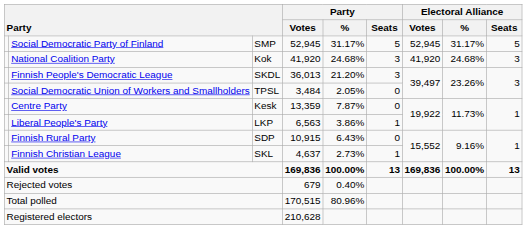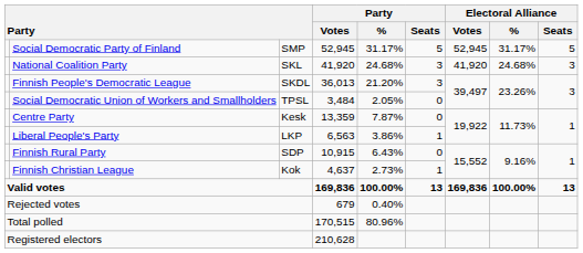 <table class="wikitable" border="1" style="text-align:right;">
 <tr>
 <th style="text-align:left;" valign=bottom rowspan=2 colspan=3>Party</th>
 <th colspan=3>Party</th>
 <th colspan=3>Electoral Alliance</th>
 </tr>
 <tr>
 <th align=center valign=bottom width="50">Votes</th>
 <th align=center valign=bottom width="50">%</th>
 <th align=center valign=bottom width="50">Seats</th>
 <th align=center valign=bottom width="50">Votes</th>
 <th align=center valign=bottom width="50">%</th>
 <th align=center valign=bottom width="50">Seats</th>
 </tr>
 <tr>
 <td></td>
 <td align=left style="white-space: nowrap;"><a href='#'>Social Democratic Party of Finland</a></td>
 <td align=left>SMP</td>
 <td>52,945</td>
 <td>31.17%</td>
 <td>5</td>
 <td>52,945</td>
 <td>31.17%</td>
 <td>5</td>
 </tr>
 <tr>
 <td></td>
 <td align=left><a href='#'>National Coalition Party</a></td>
-<td align=left>Kok</td>
+<td align=left>SKL</td>
 <td>41,920</td>
 <td>24.68%</td>
 <td>3</td>
 <td>41,920</td>
 <td>24.68%</td>
 <td>3</td>
 </tr>
 <tr>
 <td></td>
 <td align=left><a href='#'>Finnish People's Democratic League</a></td>
 <td align=left>SKDL</td>
 <td>36,013</td>
 <td>21.20%</td>
 <td>3</td>
 <td rowspan=2>39,497</td>
 <td rowspan=2>23.26%</td>
 <td rowspan=2>3</td>
 </tr>
 <tr>
 <td></td>
 <td align=left><a href='#'>Social Democratic Union of Workers and Smallholders</a></td>
 <td align=left>TPSL</td>
 <td>3,484</td>
 <td>2.05%</td>
 <td>0</td>
 </tr>
 <tr>
 <td></td>
 <td align=left><a href='#'>Centre Party</a></td>
 <td align=left>Kesk</td>
 <td>13,359</td>
 <td>7.87%</td>
 <td>0</td>
 <td rowspan=2>19,922</td>
 <td rowspan=2>11.73%</td>
 <td rowspan=2>1</td>
 </tr>
 <tr>
 <td></td>
 <td align=left><a href='#'>Liberal People's Party</a></td>
 <td align=left>LKP</td>
 <td>6,563</td>
 <td>3.86%</td>
 <td>1</td>
 </tr>
 <tr>
 <td></td>
 <td align=left><a href='#'>Finnish Rural Party</a></td>
 <td align=left>SDP</td>
 <td>10,915</td>
 <td>6.43%</td>
 <td>0</td>
 <td rowspan=2>15,552</td>
 <td rowspan=2>9.16%</td>
 <td rowspan=2>1</td>
 </tr>
 <tr>
 <td></td>
 <td align=left><a href='#'>Finnish Christian League</a></td>
-<td align=left>SKL</td>
+<td align=left>Kok</td>
 <td>4,637</td>
 <td>2.73%</td>
 <td>1</td>
 </tr>
 <tr style="font-weight:bold">
 <td align=left colspan=3>Valid votes</td>
 <td>169,836</td>
 <td>100.00%</td>
 <td>13</td>
 <td>169,836</td>
 <td>100.00%</td>
 <td>13</td>
 </tr>
 <tr>
 <td align=left colspan=3>Rejected votes</td>
 <td>679</td>
 <td>0.40%</td>
 <td></td>
 <td></td>
 <td></td>
 <td></td>
 </tr>
 <tr>
 <td align=left colspan=3>Total polled</td>
 <td>170,515</td>
 <td>80.96%</td>
 <td></td>
 <td></td>
 <td></td>
 <td></td>
 </tr>
 <tr>
 <td align=left colspan=3>Registered electors</td>
 <td>210,628</td>
 <td></td>
 <td></td>
 <td></td>
 <td></td>
 <td></td>
 </tr>
 </table>
